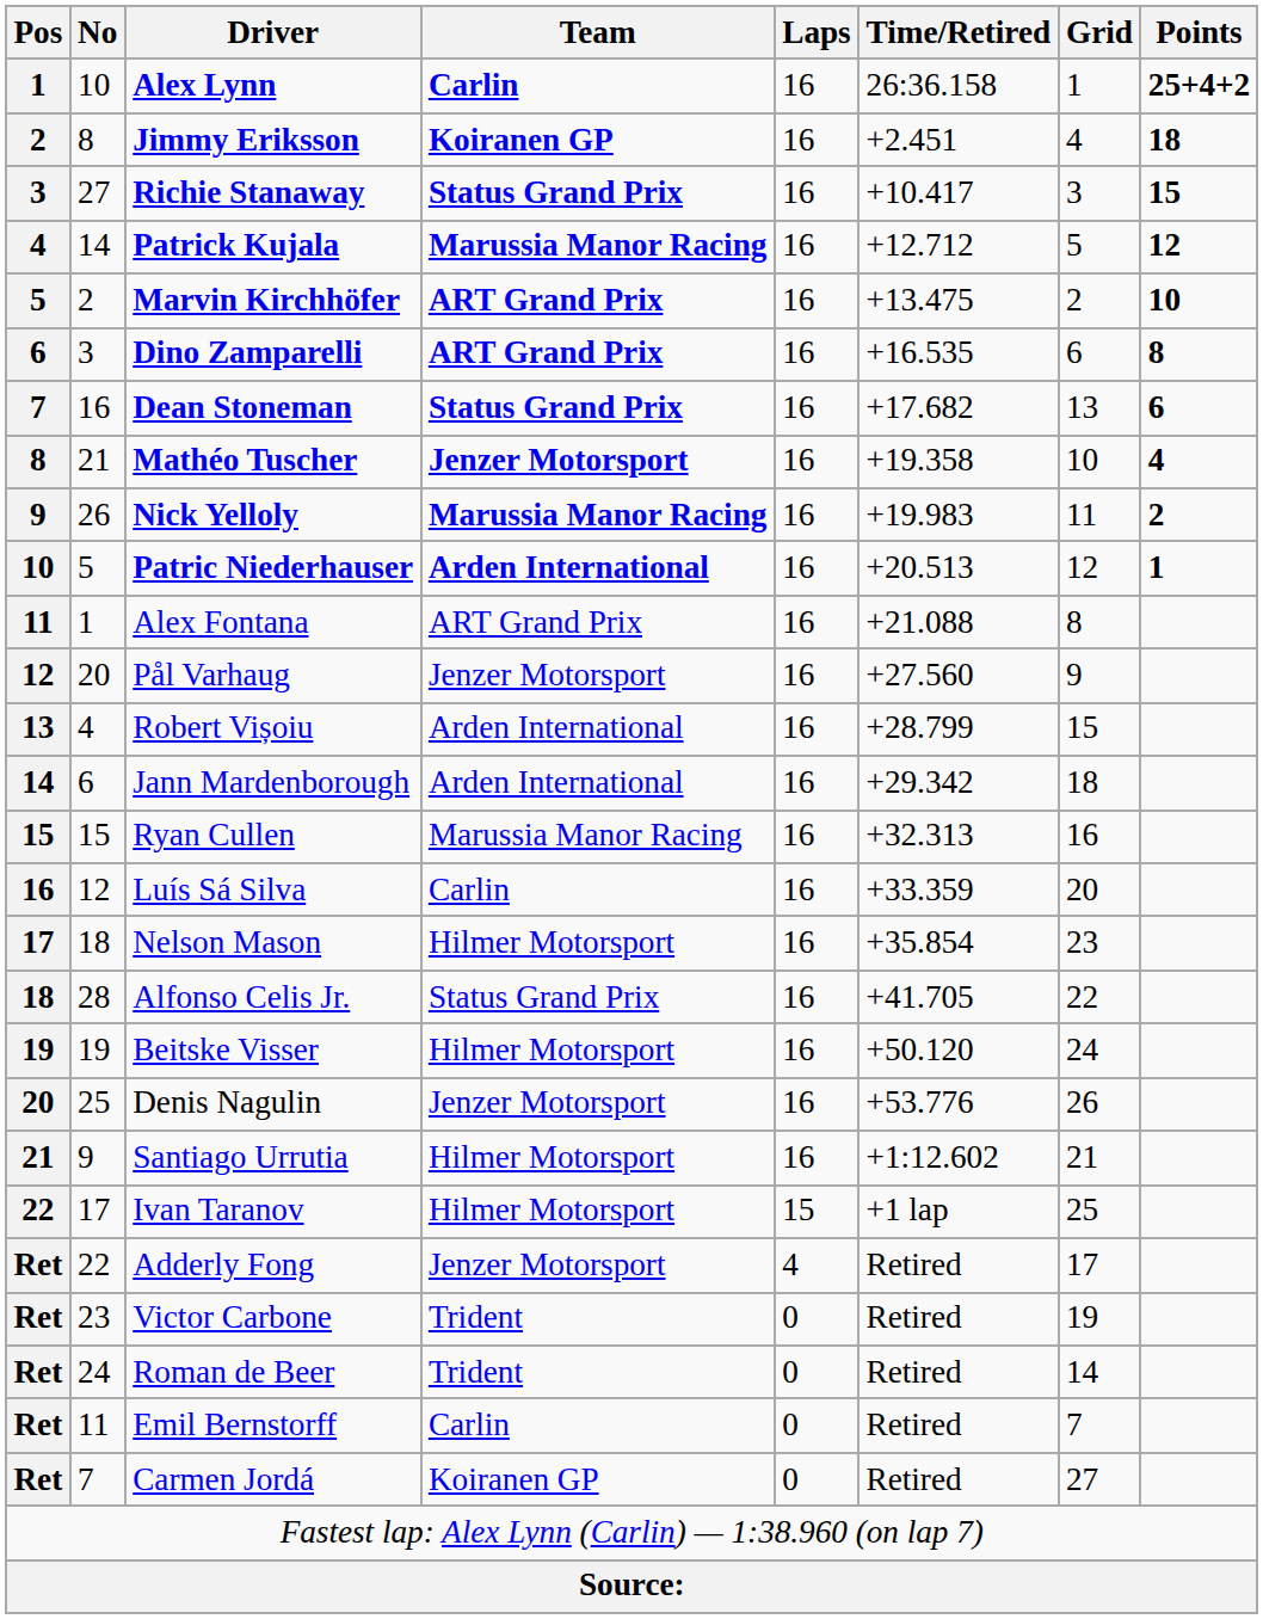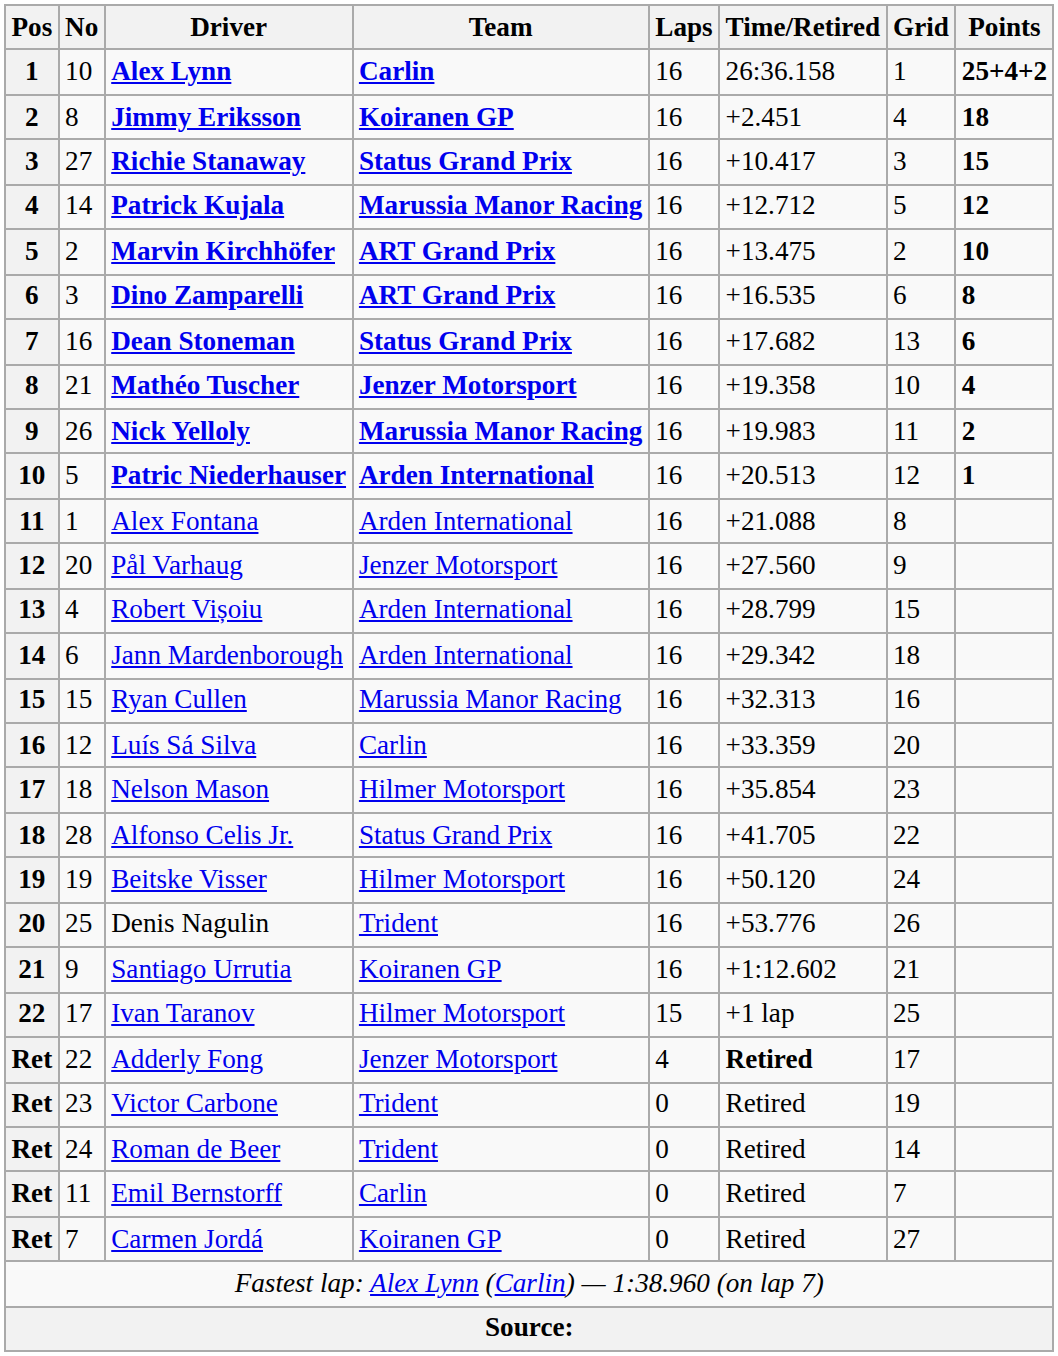 <table class="wikitable" style="font-size:85%">
 <tr>
 <th>Pos</th>
 <th>No</th>
 <th>Driver</th>
 <th>Team</th>
 <th>Laps</th>
 <th>Time/Retired</th>
 <th>Grid</th>
 <th>Points</th>
 </tr>
 <tr>
 <th>1</th>
 <td>10</td>
 <td> <strong><a href='#'>Alex Lynn</a></strong></td>
 <td><strong><a href='#'>Carlin</a></strong></td>
 <td>16</td>
 <td>26:36.158</td>
 <td>1</td>
 <td><strong>25+4+2</strong></td>
 </tr>
 <tr>
 <th>2</th>
 <td>8</td>
 <td> <strong><a href='#'>Jimmy Eriksson</a></strong></td>
 <td><strong><a href='#'>Koiranen GP</a></strong></td>
 <td>16</td>
 <td>+2.451</td>
 <td>4</td>
 <td><strong>18</strong></td>
 </tr>
 <tr>
 <th>3</th>
 <td>27</td>
 <td> <strong><a href='#'>Richie Stanaway</a></strong></td>
 <td><strong><a href='#'>Status Grand Prix</a></strong></td>
 <td>16</td>
 <td>+10.417</td>
 <td>3</td>
 <td><strong>15</strong></td>
 </tr>
 <tr>
 <th>4</th>
 <td>14</td>
 <td> <strong><a href='#'>Patrick Kujala</a></strong></td>
 <td><strong><a href='#'>Marussia Manor Racing</a></strong></td>
 <td>16</td>
 <td>+12.712</td>
 <td>5</td>
 <td><strong>12</strong></td>
 </tr>
 <tr>
 <th>5</th>
 <td>2</td>
 <td> <strong><a href='#'>Marvin Kirchhöfer</a></strong></td>
 <td><strong><a href='#'>ART Grand Prix</a></strong></td>
 <td>16</td>
 <td>+13.475</td>
 <td>2</td>
 <td><strong>10</strong></td>
 </tr>
 <tr>
 <th>6</th>
 <td>3</td>
 <td> <strong><a href='#'>Dino Zamparelli</a></strong></td>
 <td><strong><a href='#'>ART Grand Prix</a></strong></td>
 <td>16</td>
 <td>+16.535</td>
 <td>6</td>
 <td><strong>8</strong></td>
 </tr>
 <tr>
 <th>7</th>
 <td>16</td>
 <td> <strong><a href='#'>Dean Stoneman</a></strong></td>
 <td><strong><a href='#'>Status Grand Prix</a></strong></td>
 <td>16</td>
 <td>+17.682</td>
 <td>13</td>
 <td><strong>6</strong></td>
 </tr>
 <tr>
 <th>8</th>
 <td>21</td>
 <td> <strong><a href='#'>Mathéo Tuscher</a></strong></td>
 <td><strong><a href='#'>Jenzer Motorsport</a></strong></td>
 <td>16</td>
 <td>+19.358</td>
 <td>10</td>
 <td><strong>4</strong></td>
 </tr>
 <tr>
 <th>9</th>
 <td>26</td>
 <td> <strong><a href='#'>Nick Yelloly</a></strong></td>
 <td><strong><a href='#'>Marussia Manor Racing</a></strong></td>
 <td>16</td>
 <td>+19.983</td>
 <td>11</td>
 <td><strong>2</strong></td>
 </tr>
 <tr>
 <th>10</th>
 <td>5</td>
 <td> <strong><a href='#'>Patric Niederhauser</a></strong></td>
 <td><strong><a href='#'>Arden International</a></strong></td>
 <td>16</td>
 <td>+20.513</td>
 <td>12</td>
 <td><strong>1</strong></td>
 </tr>
 <tr>
 <th>11</th>
 <td>1</td>
 <td> <a href='#'>Alex Fontana</a></td>
-<td><a href='#'>ART Grand Prix</a></td>
+<td><a href='#'>Arden International</a></td>
 <td>16</td>
 <td>+21.088</td>
 <td>8</td>
 <td></td>
 </tr>
 <tr>
 <th>12</th>
 <td>20</td>
 <td> <a href='#'>Pål Varhaug</a></td>
 <td><a href='#'>Jenzer Motorsport</a></td>
 <td>16</td>
 <td>+27.560</td>
 <td>9</td>
 <td></td>
 </tr>
 <tr>
 <th>13</th>
 <td>4</td>
 <td> <a href='#'>Robert Vișoiu</a></td>
 <td><a href='#'>Arden International</a></td>
 <td>16</td>
 <td>+28.799</td>
 <td>15</td>
 <td></td>
 </tr>
 <tr>
 <th>14</th>
 <td>6</td>
 <td> <a href='#'>Jann Mardenborough</a></td>
 <td><a href='#'>Arden International</a></td>
 <td>16</td>
 <td>+29.342</td>
 <td>18</td>
 <td></td>
 </tr>
 <tr>
 <th>15</th>
 <td>15</td>
 <td> <a href='#'>Ryan Cullen</a></td>
 <td><a href='#'>Marussia Manor Racing</a></td>
 <td>16</td>
 <td>+32.313</td>
 <td>16</td>
 <td></td>
 </tr>
 <tr>
 <th>16</th>
 <td>12</td>
 <td> <a href='#'>Luís Sá Silva</a></td>
 <td><a href='#'>Carlin</a></td>
 <td>16</td>
 <td>+33.359</td>
 <td>20</td>
 <td></td>
 </tr>
 <tr>
 <th>17</th>
 <td>18</td>
 <td> <a href='#'>Nelson Mason</a></td>
 <td><a href='#'>Hilmer Motorsport</a></td>
 <td>16</td>
 <td>+35.854</td>
 <td>23</td>
 <td></td>
 </tr>
 <tr>
 <th>18</th>
 <td>28</td>
 <td> <a href='#'>Alfonso Celis Jr.</a></td>
 <td><a href='#'>Status Grand Prix</a></td>
 <td>16</td>
 <td>+41.705</td>
 <td>22</td>
 <td></td>
 </tr>
 <tr>
 <th>19</th>
 <td>19</td>
 <td> <a href='#'>Beitske Visser</a></td>
 <td><a href='#'>Hilmer Motorsport</a></td>
 <td>16</td>
 <td>+50.120</td>
 <td>24</td>
 <td></td>
 </tr>
 <tr>
 <th>20</th>
 <td>25</td>
 <td> Denis Nagulin</td>
-<td><a href='#'>Jenzer Motorsport</a></td>
+<td><a href='#'>Trident</a></td>
 <td>16</td>
 <td>+53.776</td>
 <td>26</td>
 <td></td>
 </tr>
 <tr>
 <th>21</th>
 <td>9</td>
 <td> <a href='#'>Santiago Urrutia</a></td>
-<td><a href='#'>Hilmer Motorsport</a></td>
+<td><a href='#'>Koiranen GP</a></td>
 <td>16</td>
 <td>+1:12.602</td>
 <td>21</td>
 <td></td>
 </tr>
 <tr>
 <th>22</th>
 <td>17</td>
 <td> <a href='#'>Ivan Taranov</a></td>
 <td><a href='#'>Hilmer Motorsport</a></td>
 <td>15</td>
 <td>+1 lap</td>
 <td>25</td>
 <td></td>
 </tr>
 <tr>
 <th>Ret</th>
 <td>22</td>
 <td> <a href='#'>Adderly Fong</a></td>
 <td><a href='#'>Jenzer Motorsport</a></td>
 <td>4</td>
-<td>Retired</td>
+<td><strong>Retired</strong></td>
 <td>17</td>
 <td></td>
 </tr>
 <tr>
 <th>Ret</th>
 <td>23</td>
 <td> <a href='#'>Victor Carbone</a></td>
 <td><a href='#'>Trident</a></td>
 <td>0</td>
 <td>Retired</td>
 <td>19</td>
 <td></td>
 </tr>
 <tr>
 <th>Ret</th>
 <td>24</td>
 <td> <a href='#'>Roman de Beer</a></td>
 <td><a href='#'>Trident</a></td>
 <td>0</td>
 <td>Retired</td>
 <td>14</td>
 <td></td>
 </tr>
 <tr>
 <th>Ret</th>
 <td>11</td>
 <td> <a href='#'>Emil Bernstorff</a></td>
 <td><a href='#'>Carlin</a></td>
 <td>0</td>
 <td>Retired</td>
 <td>7</td>
 <td></td>
 </tr>
 <tr>
 <th>Ret</th>
 <td>7</td>
 <td> <a href='#'>Carmen Jordá</a></td>
 <td><a href='#'>Koiranen GP</a></td>
 <td>0</td>
 <td>Retired</td>
 <td>27</td>
 <td></td>
 </tr>
 <tr>
 <td colspan="8" align="center"><em>Fastest lap: <a href='#'>Alex Lynn</a> (<a href='#'>Carlin</a>) — 1:38.960 (on lap 7)</em></td>
 </tr>
 <tr>
 <th colspan="8">Source:</th>
 </tr>
 </table>
